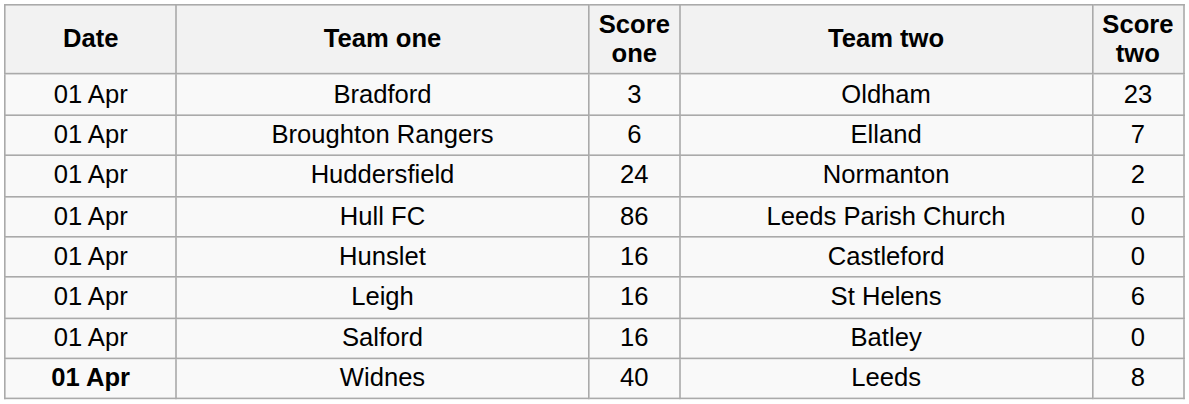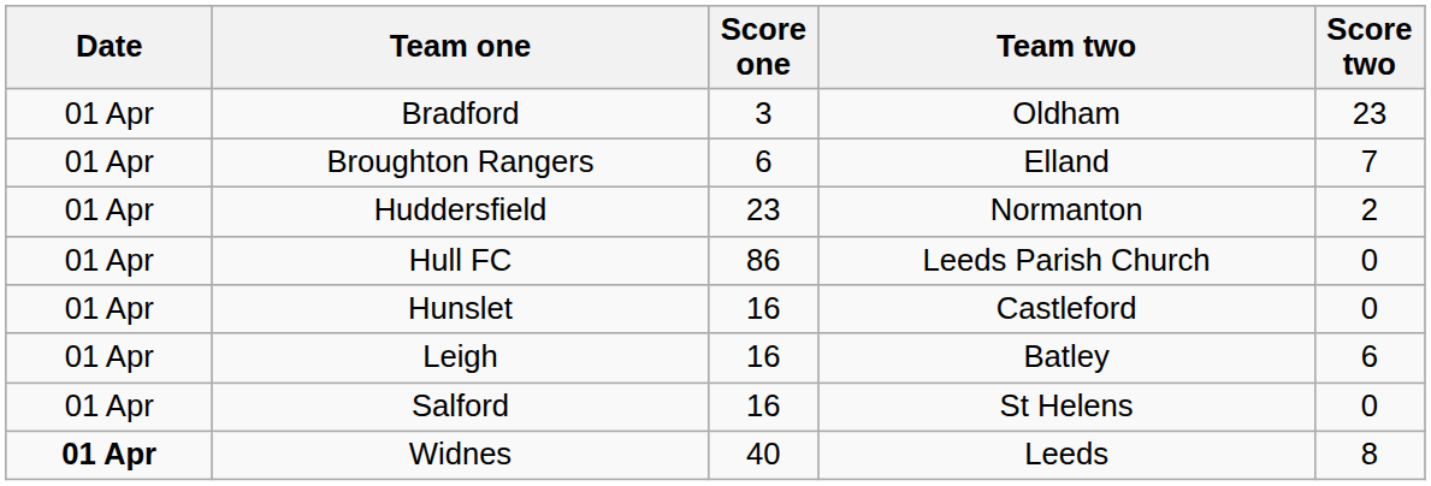 <table class="wikitable" style="text-align: center">
 <tr>
 <th width=100>Date</th>
 <th width=250>Team one</th>
 <th width=50>Score one</th>
 <th width=250>Team two</th>
 <th width=50>Score two</th>
 </tr>
 <tr>
 <td>01 Apr</td>
 <td>Bradford</td>
 <td>3</td>
 <td>Oldham</td>
 <td>23</td>
 </tr>
 <tr>
 <td>01 Apr</td>
 <td>Broughton Rangers</td>
 <td>6</td>
 <td>Elland</td>
 <td>7</td>
 </tr>
 <tr>
 <td>01 Apr</td>
 <td>Huddersfield</td>
-<td>24</td>
+<td>23</td>
 <td>Normanton</td>
 <td>2</td>
 </tr>
 <tr>
 <td>01 Apr</td>
 <td>Hull FC</td>
 <td>86</td>
 <td>Leeds Parish Church</td>
 <td>0</td>
 </tr>
 <tr>
 <td>01 Apr</td>
 <td>Hunslet</td>
 <td>16</td>
 <td>Castleford</td>
 <td>0</td>
 </tr>
 <tr>
 <td>01 Apr</td>
 <td>Leigh</td>
 <td>16</td>
-<td>St Helens</td>
+<td>Batley</td>
 <td>6</td>
 </tr>
 <tr>
 <td>01 Apr</td>
 <td>Salford</td>
 <td>16</td>
-<td>Batley</td>
+<td>St Helens</td>
 <td>0</td>
 </tr>
 <tr>
 <td><strong>01 Apr</strong></td>
 <td>Widnes</td>
 <td>40</td>
 <td>Leeds</td>
 <td>8</td>
 </tr>
 </table>
